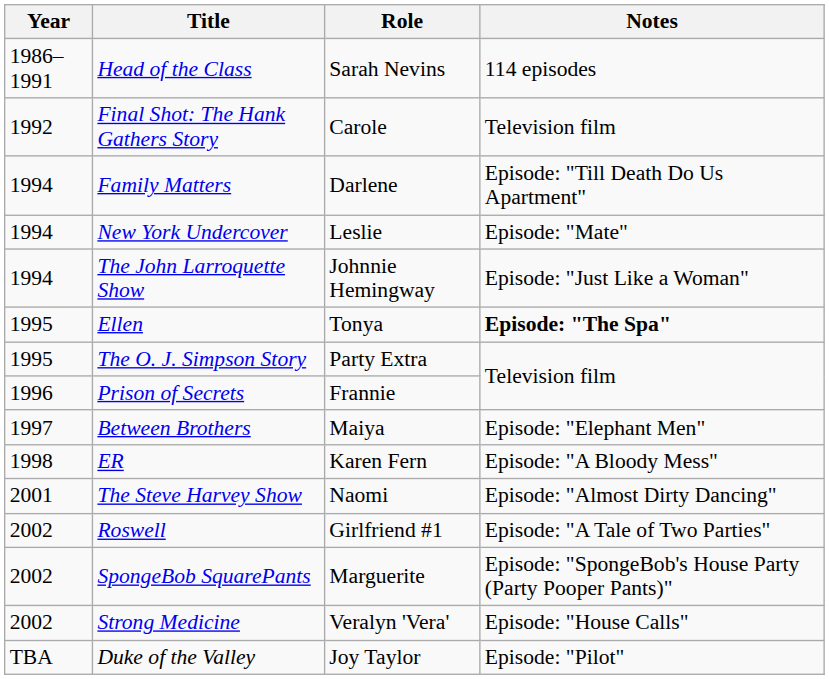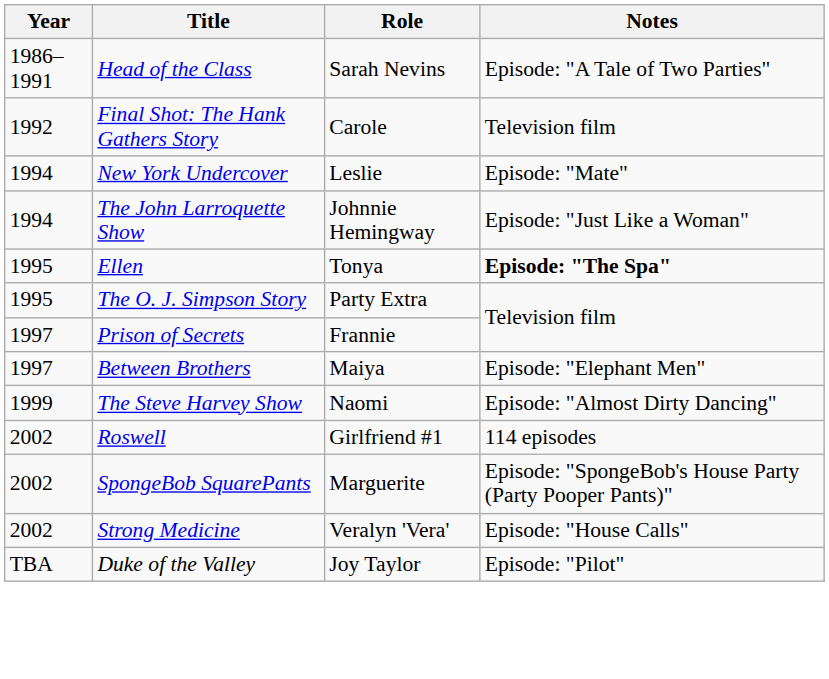 <table class="wikitable sortable">
 <tr>
 <th>Year</th>
 <th>Title</th>
 <th>Role</th>
 <th>Notes</th>
 </tr>
 <tr>
 <td>1986–1991</td>
 <td><em><a href='#'>Head of the Class</a></em></td>
 <td>Sarah Nevins</td>
-<td>114 episodes</td>
+<td>Episode: "A Tale of Two Parties"</td>
 </tr>
 <tr>
 <td>1992</td>
 <td><em><a href='#'>Final Shot: The Hank Gathers Story</a></em></td>
 <td>Carole</td>
 <td>Television film</td>
-</tr>
-<tr>
-<td>1994</td>
-<td><em><a href='#'>Family Matters</a></em></td>
-<td>Darlene</td>
-<td>Episode: "Till Death Do Us Apartment"</td>
 </tr>
 <tr>
 <td>1994</td>
 <td><em><a href='#'>New York Undercover</a></em></td>
 <td>Leslie</td>
 <td>Episode: "Mate"</td>
 </tr>
 <tr>
 <td>1994</td>
 <td><em><a href='#'>The John Larroquette Show</a></em></td>
 <td>Johnnie Hemingway</td>
 <td>Episode: "Just Like a Woman"</td>
 </tr>
 <tr>
 <td>1995</td>
 <td><a href='#'><em>Ellen</em></a></td>
 <td>Tonya</td>
 <td><strong>Episode: "The Spa"</strong></td>
 </tr>
 <tr>
 <td>1995</td>
 <td><em><a href='#'>The O. J. Simpson Story</a></em></td>
 <td>Party Extra</td>
 <td rowspan="2">Television film</td>
 </tr>
 <tr>
-<td>1996</td>
+<td>1997</td>
 <td><em><a href='#'>Prison of Secrets</a></em></td>
 <td>Frannie</td>
 </tr>
 <tr>
 <td>1997</td>
 <td><em><a href='#'>Between Brothers</a></em></td>
 <td>Maiya</td>
 <td>Episode: "Elephant Men"</td>
 </tr>
 <tr>
-<td>1998</td>
-<td><a href='#'><em>ER</em></a></td>
-<td>Karen Fern</td>
-<td>Episode: "A Bloody Mess"</td>
-</tr>
-<tr>
-<td>2001</td>
+<td>1999</td>
 <td><em><a href='#'>The Steve Harvey Show</a></em></td>
 <td>Naomi</td>
 <td>Episode: "Almost Dirty Dancing"</td>
 </tr>
 <tr>
 <td>2002</td>
 <td><a href='#'><em>Roswell</em></a></td>
 <td>Girlfriend #1</td>
-<td>Episode: "A Tale of Two Parties"</td>
+<td>114 episodes</td>
 </tr>
 <tr>
 <td>2002</td>
 <td><em><a href='#'>SpongeBob SquarePants</a></em></td>
 <td>Marguerite</td>
 <td>Episode: "SpongeBob's House Party (Party Pooper Pants)"</td>
 </tr>
 <tr>
 <td>2002</td>
 <td><em><a href='#'>Strong Medicine</a></em></td>
 <td>Veralyn 'Vera'</td>
 <td>Episode: "House Calls"</td>
 </tr>
 <tr>
 <td>TBA</td>
 <td><em>Duke of the Valley</em></td>
 <td>Joy Taylor</td>
 <td>Episode: "Pilot"</td>
 </tr>
 </table>
